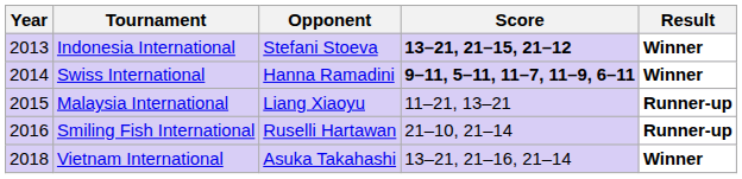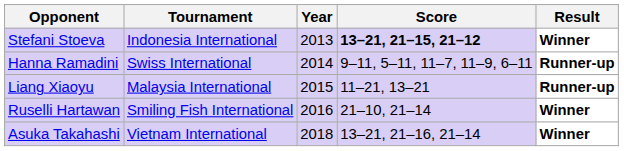 <table class="sortable wikitable" style="font-size: 90%;">
 <tr>
+<th>Opponent</th>
+<th>Tournament</th>
 <th>Year</th>
-<th>Tournament</th>
-<th>Opponent</th>
 <th>Score</th>
 <th>Result</th>
 </tr>
 <tr style="background:#D8CEF6">
+<td align="left"> <a href='#'>Stefani Stoeva</a></td>
+<td align="left"><a href='#'>Indonesia International</a></td>
 <td align="center">2013</td>
-<td align="left"><a href='#'>Indonesia International</a></td>
-<td align="left"> <a href='#'>Stefani Stoeva</a></td>
 <td align="left"><strong>13–21, 21–15, 21–12</strong></td>
 <td style="text-align:left; background:white"> <strong>Winner</strong></td>
 </tr>
 <tr style="background:#D8CEF6">
+<td align="left"> <a href='#'>Hanna Ramadini</a></td>
+<td align="left"><a href='#'>Swiss International</a></td>
 <td align="center">2014</td>
-<td align="left"><a href='#'>Swiss International</a></td>
-<td align="left"> <a href='#'>Hanna Ramadini</a></td>
-<td align="left"><strong>9–11, 5–11, 11–7, 11–9, 6–11</strong></td>
-<td style="text-align:left; background:white"> <strong>Winner</strong></td>
+<td align="left">9–11, 5–11, 11–7, 11–9, 6–11</td>
+<td style="text-align:left; background:white"> <strong>Runner-up</strong></td>
 </tr>
 <tr style="background:#D8CEF6">
+<td align="left"> <a href='#'>Liang Xiaoyu</a></td>
+<td align="left"><a href='#'>Malaysia International</a></td>
 <td align="center">2015</td>
-<td align="left"><a href='#'>Malaysia International</a></td>
-<td align="left"> <a href='#'>Liang Xiaoyu</a></td>
 <td align="left">11–21, 13–21</td>
 <td style="text-align:left; background:white"> <strong>Runner-up</strong></td>
 </tr>
 <tr style="background:#D8CEF6">
+<td align="left"> <a href='#'>Ruselli Hartawan</a></td>
+<td align="left"><a href='#'>Smiling Fish International</a></td>
 <td align="center">2016</td>
-<td align="left"><a href='#'>Smiling Fish International</a></td>
-<td align="left"> <a href='#'>Ruselli Hartawan</a></td>
 <td align="left">21–10, 21–14</td>
-<td style="text-align:left; background:white"> <strong>Runner-up</strong></td>
+<td style="text-align:left; background:white"> <strong>Winner</strong></td>
 </tr>
 <tr style="background:#D8CEF6">
+<td align="left"> <a href='#'>Asuka Takahashi</a></td>
+<td align="left"><a href='#'>Vietnam International</a></td>
 <td align="center">2018</td>
-<td align="left"><a href='#'>Vietnam International</a></td>
-<td align="left"> <a href='#'>Asuka Takahashi</a></td>
 <td align="left">13–21, 21–16, 21–14</td>
 <td style="text-align:left; background:white"> <strong>Winner</strong></td>
 </tr>
 </table>
